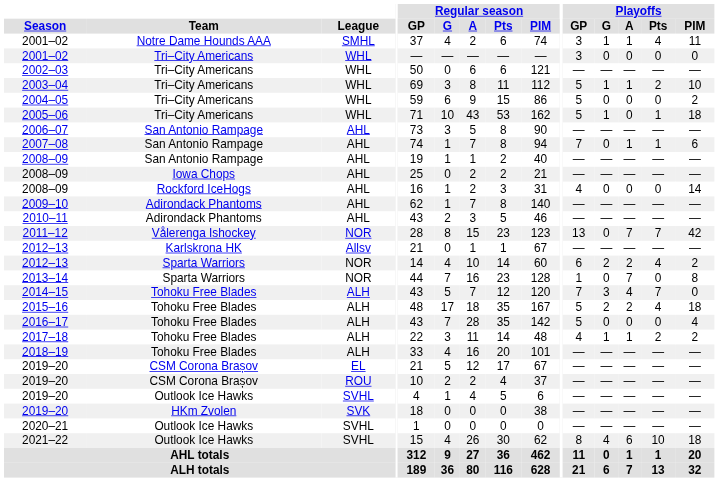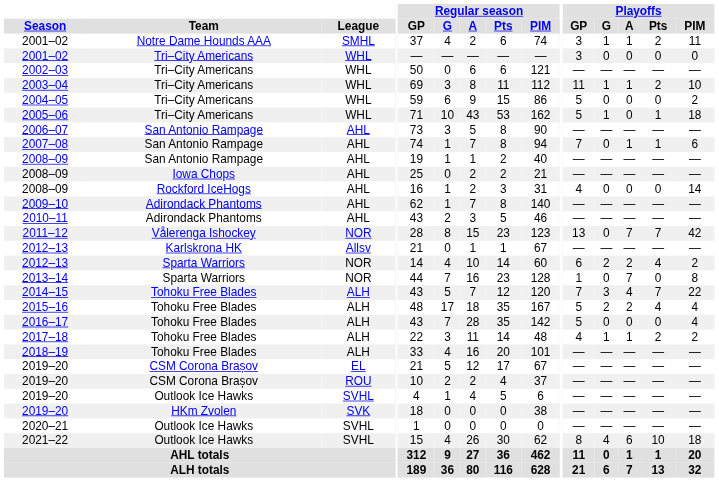 <table border="0" cellpadding="1" cellspacing="0" style="text-align:center; width:60em">
 <tr bgcolor="#e0e0e0">
 <th colspan="3" bgcolor="#ffffff"></th>
 <th rowspan="99" bgcolor="#ffffff"></th>
 <th colspan="5"><a href='#'>Regular season</a></th>
 <th rowspan="99" bgcolor="#ffffff"></th>
 <th colspan="5"><a href='#'>Playoffs</a></th>
 </tr>
 <tr bgcolor="#e0e0e0">
 <th><a href='#'>Season</a></th>
 <th>Team</th>
 <th>League</th>
 <th>GP</th>
 <th><a href='#'>G</a></th>
 <th><a href='#'>A</a></th>
 <th><a href='#'>Pts</a></th>
 <th><a href='#'>PIM</a></th>
 <th>GP</th>
 <th>G</th>
 <th>A</th>
 <th>Pts</th>
 <th>PIM</th>
 </tr>
 <tr>
 <td>2001–02</td>
 <td><a href='#'>Notre Dame Hounds AAA</a></td>
 <td><a href='#'>SMHL</a></td>
 <td>37</td>
 <td>4</td>
 <td>2</td>
 <td>6</td>
 <td>74</td>
 <td>3</td>
 <td>1</td>
 <td>1</td>
-<td>4</td>
+<td>2</td>
 <td>11</td>
 </tr>
 <tr bgcolor="#f0f0f0">
 <td><a href='#'>2001–02</a></td>
 <td><a href='#'>Tri–City Americans</a></td>
 <td><a href='#'>WHL</a></td>
 <td>—</td>
 <td>—</td>
 <td>—</td>
 <td>—</td>
 <td>—</td>
 <td>3</td>
 <td>0</td>
 <td>0</td>
 <td>0</td>
 <td>0</td>
 </tr>
 <tr>
 <td><a href='#'>2002–03</a></td>
 <td>Tri–City Americans</td>
 <td>WHL</td>
 <td>50</td>
 <td>0</td>
 <td>6</td>
 <td>6</td>
 <td>121</td>
 <td>—</td>
 <td>—</td>
 <td>—</td>
 <td>—</td>
 <td>—</td>
 </tr>
 <tr bgcolor="#f0f0f0">
 <td><a href='#'>2003–04</a></td>
 <td>Tri–City Americans</td>
 <td>WHL</td>
 <td>69</td>
 <td>3</td>
 <td>8</td>
 <td>11</td>
 <td>112</td>
-<td>5</td>
+<td>11</td>
 <td>1</td>
 <td>1</td>
 <td>2</td>
 <td>10</td>
 </tr>
 <tr>
 <td><a href='#'>2004–05</a></td>
 <td>Tri–City Americans</td>
 <td>WHL</td>
 <td>59</td>
 <td>6</td>
 <td>9</td>
 <td>15</td>
 <td>86</td>
 <td>5</td>
 <td>0</td>
 <td>0</td>
 <td>0</td>
 <td>2</td>
 </tr>
 <tr bgcolor="#f0f0f0">
 <td><a href='#'>2005–06</a></td>
 <td>Tri–City Americans</td>
 <td>WHL</td>
 <td>71</td>
 <td>10</td>
 <td>43</td>
 <td>53</td>
 <td>162</td>
 <td>5</td>
 <td>1</td>
 <td>0</td>
 <td>1</td>
 <td>18</td>
 </tr>
 <tr>
 <td><a href='#'>2006–07</a></td>
 <td><a href='#'>San Antonio Rampage</a></td>
 <td><a href='#'>AHL</a></td>
 <td>73</td>
 <td>3</td>
 <td>5</td>
 <td>8</td>
 <td>90</td>
 <td>—</td>
 <td>—</td>
 <td>—</td>
 <td>—</td>
 <td>—</td>
 </tr>
 <tr bgcolor="#f0f0f0">
 <td><a href='#'>2007–08</a></td>
 <td>San Antonio Rampage</td>
 <td>AHL</td>
 <td>74</td>
 <td>1</td>
 <td>7</td>
 <td>8</td>
 <td>94</td>
 <td>7</td>
 <td>0</td>
 <td>1</td>
 <td>1</td>
 <td>6</td>
 </tr>
 <tr>
 <td><a href='#'>2008–09</a></td>
 <td>San Antonio Rampage</td>
 <td>AHL</td>
 <td>19</td>
 <td>1</td>
 <td>1</td>
 <td>2</td>
 <td>40</td>
 <td>—</td>
 <td>—</td>
 <td>—</td>
 <td>—</td>
 <td>—</td>
 </tr>
 <tr bgcolor="#f0f0f0">
 <td>2008–09</td>
 <td><a href='#'>Iowa Chops</a></td>
 <td>AHL</td>
 <td>25</td>
 <td>0</td>
 <td>2</td>
 <td>2</td>
 <td>21</td>
 <td>—</td>
 <td>—</td>
 <td>—</td>
 <td>—</td>
 <td>—</td>
 </tr>
 <tr>
 <td>2008–09</td>
 <td><a href='#'>Rockford IceHogs</a></td>
 <td>AHL</td>
 <td>16</td>
 <td>1</td>
 <td>2</td>
 <td>3</td>
 <td>31</td>
 <td>4</td>
 <td>0</td>
 <td>0</td>
 <td>0</td>
 <td>14</td>
 </tr>
 <tr bgcolor="#f0f0f0">
 <td><a href='#'>2009–10</a></td>
 <td><a href='#'>Adirondack Phantoms</a></td>
 <td>AHL</td>
 <td>62</td>
 <td>1</td>
 <td>7</td>
 <td>8</td>
 <td>140</td>
 <td>—</td>
 <td>—</td>
 <td>—</td>
 <td>—</td>
 <td>—</td>
 </tr>
 <tr>
 <td><a href='#'>2010–11</a></td>
 <td>Adirondack Phantoms</td>
 <td>AHL</td>
 <td>43</td>
 <td>2</td>
 <td>3</td>
 <td>5</td>
 <td>46</td>
 <td>—</td>
 <td>—</td>
 <td>—</td>
 <td>—</td>
 <td>—</td>
 </tr>
 <tr bgcolor="#f0f0f0">
 <td><a href='#'>2011–12</a></td>
 <td><a href='#'>Vålerenga Ishockey</a></td>
 <td><a href='#'>NOR</a></td>
 <td>28</td>
 <td>8</td>
 <td>15</td>
 <td>23</td>
 <td>123</td>
 <td>13</td>
 <td>0</td>
 <td>7</td>
 <td>7</td>
 <td>42</td>
 </tr>
 <tr>
 <td><a href='#'>2012–13</a></td>
 <td><a href='#'>Karlskrona HK</a></td>
 <td><a href='#'>Allsv</a></td>
 <td>21</td>
 <td>0</td>
 <td>1</td>
 <td>1</td>
 <td>67</td>
 <td>—</td>
 <td>—</td>
 <td>—</td>
 <td>—</td>
 <td>—</td>
 </tr>
 <tr bgcolor="#f0f0f0">
 <td><a href='#'>2012–13</a></td>
 <td><a href='#'>Sparta Warriors</a></td>
 <td>NOR</td>
 <td>14</td>
 <td>4</td>
 <td>10</td>
 <td>14</td>
 <td>60</td>
 <td>6</td>
 <td>2</td>
 <td>2</td>
 <td>4</td>
 <td>2</td>
 </tr>
 <tr>
 <td><a href='#'>2013–14</a></td>
 <td>Sparta Warriors</td>
 <td>NOR</td>
 <td>44</td>
 <td>7</td>
 <td>16</td>
 <td>23</td>
 <td>128</td>
 <td>1</td>
 <td>0</td>
 <td>7</td>
 <td>0</td>
 <td>8</td>
 </tr>
 <tr bgcolor="#f0f0f0">
 <td><a href='#'>2014–15</a></td>
 <td><a href='#'>Tohoku Free Blades</a></td>
 <td><a href='#'>ALH</a></td>
 <td>43</td>
 <td>5</td>
 <td>7</td>
 <td>12</td>
 <td>120</td>
 <td>7</td>
 <td>3</td>
 <td>4</td>
 <td>7</td>
-<td>0</td>
+<td>22</td>
 </tr>
 <tr>
 <td><a href='#'>2015–16</a></td>
 <td>Tohoku Free Blades</td>
 <td>ALH</td>
 <td>48</td>
 <td>17</td>
 <td>18</td>
 <td>35</td>
 <td>167</td>
 <td>5</td>
 <td>2</td>
 <td>2</td>
 <td>4</td>
-<td>18</td>
+<td>4</td>
 </tr>
 <tr bgcolor="#f0f0f0">
 <td><a href='#'>2016–17</a></td>
 <td>Tohoku Free Blades</td>
 <td>ALH</td>
 <td>43</td>
 <td>7</td>
 <td>28</td>
 <td>35</td>
 <td>142</td>
 <td>5</td>
 <td>0</td>
 <td>0</td>
 <td>0</td>
 <td>4</td>
 </tr>
 <tr>
 <td><a href='#'>2017–18</a></td>
 <td>Tohoku Free Blades</td>
 <td>ALH</td>
 <td>22</td>
 <td>3</td>
 <td>11</td>
 <td>14</td>
 <td>48</td>
 <td>4</td>
 <td>1</td>
 <td>1</td>
 <td>2</td>
 <td>2</td>
 </tr>
 <tr bgcolor="#f0f0f0">
 <td><a href='#'>2018–19</a></td>
 <td>Tohoku Free Blades</td>
 <td>ALH</td>
 <td>33</td>
 <td>4</td>
 <td>16</td>
 <td>20</td>
 <td>101</td>
 <td>—</td>
 <td>—</td>
 <td>—</td>
 <td>—</td>
 <td>—</td>
 </tr>
 <tr>
 <td>2019–20</td>
 <td><a href='#'>CSM Corona Brașov</a></td>
 <td><a href='#'>EL</a></td>
 <td>21</td>
 <td>5</td>
 <td>12</td>
 <td>17</td>
 <td>67</td>
 <td>—</td>
 <td>—</td>
 <td>—</td>
 <td>—</td>
 <td>—</td>
 </tr>
 <tr bgcolor="#f0f0f0">
 <td>2019–20</td>
 <td>CSM Corona Brașov</td>
 <td><a href='#'>ROU</a></td>
 <td>10</td>
 <td>2</td>
 <td>2</td>
 <td>4</td>
 <td>37</td>
 <td>—</td>
 <td>—</td>
 <td>—</td>
 <td>—</td>
 <td>—</td>
 </tr>
 <tr>
 <td>2019–20</td>
 <td>Outlook Ice Hawks</td>
 <td><a href='#'>SVHL</a></td>
 <td>4</td>
 <td>1</td>
 <td>4</td>
 <td>5</td>
 <td>6</td>
 <td>—</td>
 <td>—</td>
 <td>—</td>
 <td>—</td>
 <td>—</td>
 </tr>
 <tr bgcolor="#f0f0f0">
 <td><a href='#'>2019–20</a></td>
 <td><a href='#'>HKm Zvolen</a></td>
 <td><a href='#'>SVK</a></td>
 <td>18</td>
 <td>0</td>
 <td>0</td>
 <td>0</td>
 <td>38</td>
 <td>—</td>
 <td>—</td>
 <td>—</td>
 <td>—</td>
 <td>—</td>
 </tr>
 <tr>
 <td>2020–21</td>
 <td>Outlook Ice Hawks</td>
 <td>SVHL</td>
 <td>1</td>
 <td>0</td>
 <td>0</td>
 <td>0</td>
 <td>0</td>
 <td>—</td>
 <td>—</td>
 <td>—</td>
 <td>—</td>
 <td>—</td>
 </tr>
 <tr bgcolor="#f0f0f0">
 <td>2021–22</td>
 <td>Outlook Ice Hawks</td>
 <td>SVHL</td>
 <td>15</td>
 <td>4</td>
 <td>26</td>
 <td>30</td>
 <td>62</td>
 <td>8</td>
 <td>4</td>
 <td>6</td>
 <td>10</td>
 <td>18</td>
 </tr>
 <tr bgcolor="#e0e0e0">
 <th colspan="3">AHL totals</th>
 <th>312</th>
 <th>9</th>
 <th>27</th>
 <th>36</th>
 <th>462</th>
 <th>11</th>
 <th>0</th>
 <th>1</th>
 <th>1</th>
 <th>20</th>
 </tr>
 <tr bgcolor="#e0e0e0">
 <th colspan="3">ALH totals</th>
 <th>189</th>
 <th>36</th>
 <th>80</th>
 <th>116</th>
 <th>628</th>
 <th>21</th>
 <th>6</th>
 <th>7</th>
 <th>13</th>
 <th>32</th>
 </tr>
 </table>
